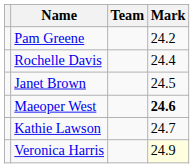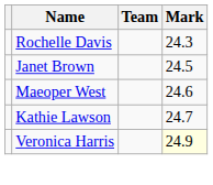 <table class=wikitable>
 <tr>
 <th></th>
 <th>Name</th>
 <th>Team</th>
 <th>Mark</th>
 </tr>
 <tr>
 <td></td>
-<td><a href='#'>Pam Greene</a></td>
-<td></td>
-<td>24.2</td>
-</tr>
-<tr>
-<td></td>
 <td><a href='#'>Rochelle Davis</a></td>
 <td></td>
-<td>24.4</td>
+<td>24.3</td>
 </tr>
 <tr>
 <td></td>
 <td><a href='#'>Janet Brown</a></td>
 <td></td>
 <td>24.5</td>
 </tr>
 <tr>
 <td></td>
 <td><a href='#'>Maeoper West</a></td>
 <td></td>
-<td><strong>24.6</strong></td>
+<td>24.6</td>
 </tr>
 <tr>
 <td></td>
 <td><a href='#'>Kathie Lawson</a></td>
 <td></td>
 <td>24.7</td>
 </tr>
 <tr>
 <td></td>
 <td><a href='#'>Veronica Harris</a></td>
 <td></td>
 <td style="background: lightyellow;">24.9</td>
 </tr>
 </table>
